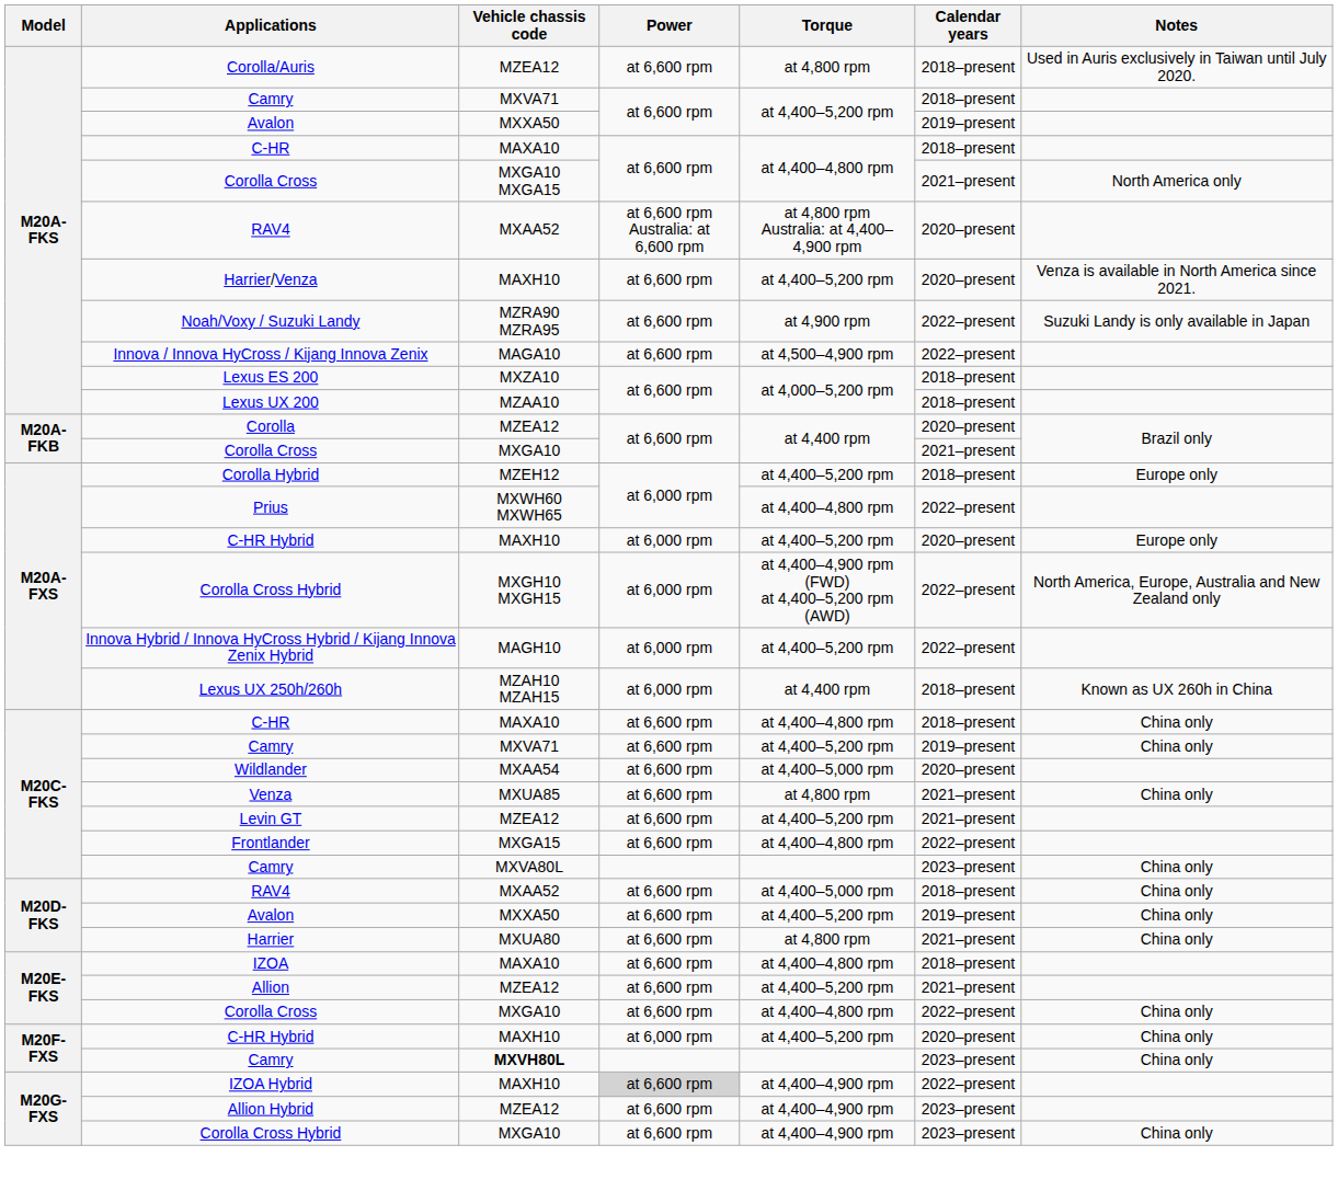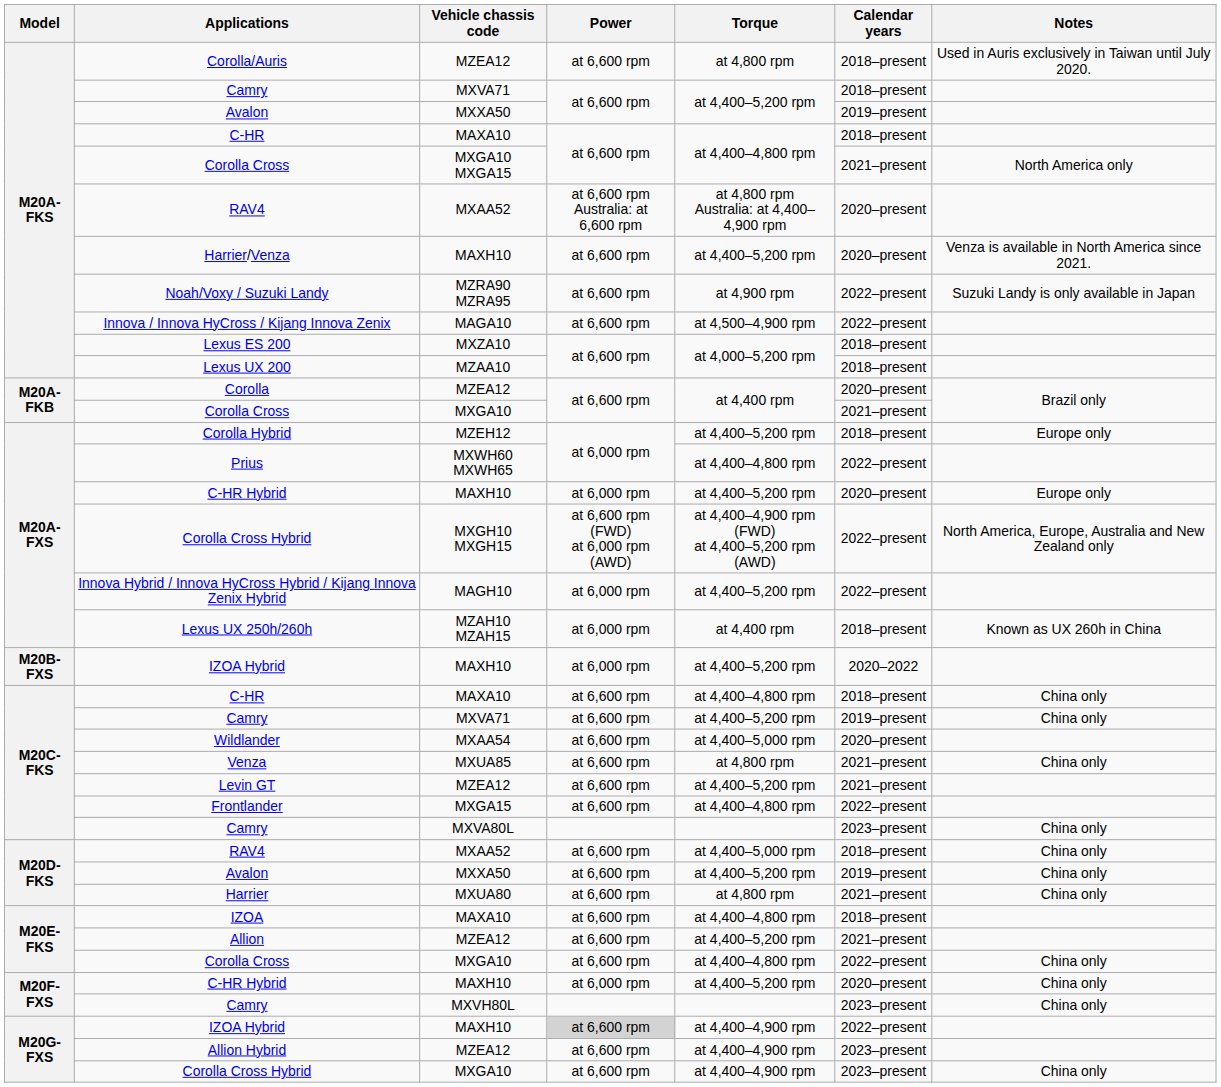 <table class="wikitable" style="text-align:center; font-size:90%;">
 <tr>
 <th>Model</th>
 <th>Applications</th>
 <th>Vehicle chassis code</th>
 <th>Power</th>
 <th>Torque</th>
 <th>Calendar years</th>
 <th>Notes</th>
 </tr>
 <tr>
 <th rowspan="11">M20A-FKS</th>
 <td><a href='#'>Corolla/Auris</a></td>
 <td>MZEA12</td>
 <td> at 6,600 rpm</td>
 <td> at 4,800 rpm</td>
 <td>2018–present</td>
 <td>Used in Auris exclusively in Taiwan until July 2020.</td>
 </tr>
 <tr>
 <td><a href='#'>Camry</a></td>
 <td>MXVA71</td>
 <td rowspan="2"> at 6,600 rpm</td>
 <td rowspan="2"> at 4,400–5,200 rpm</td>
 <td>2018–present</td>
 <td></td>
 </tr>
 <tr>
 <td><a href='#'>Avalon</a></td>
 <td>MXXA50</td>
 <td>2019–present</td>
 <td></td>
 </tr>
 <tr>
 <td><a href='#'>C-HR</a></td>
 <td>MAXA10</td>
 <td rowspan="2"> at 6,600 rpm</td>
 <td rowspan="2"> at 4,400–4,800 rpm</td>
 <td>2018–present</td>
 <td></td>
 </tr>
 <tr>
 <td><a href='#'>Corolla Cross</a></td>
 <td>MXGA10<br>MXGA15</td>
 <td>2021–present</td>
 <td>North America only</td>
 </tr>
 <tr>
 <td><a href='#'>RAV4</a></td>
 <td>MXAA52</td>
 <td> at 6,600 rpm<br>Australia:  at 6,600 rpm</td>
 <td> at 4,800 rpm<br>Australia:  at 4,400–4,900 rpm</td>
 <td>2020–present</td>
 <td></td>
 </tr>
 <tr>
 <td><a href='#'>Harrier</a>/<a href='#'>Venza</a></td>
 <td>MAXH10</td>
 <td> at 6,600 rpm</td>
 <td> at 4,400–5,200 rpm</td>
 <td>2020–present</td>
 <td>Venza is available in North America since 2021.</td>
 </tr>
 <tr>
 <td><a href='#'>Noah/Voxy / Suzuki Landy</a></td>
 <td>MZRA90<br>MZRA95</td>
 <td> at 6,600 rpm</td>
 <td> at 4,900 rpm</td>
 <td>2022–present</td>
 <td>Suzuki Landy is only available in Japan</td>
 </tr>
 <tr>
 <td><a href='#'>Innova / Innova HyCross / Kijang Innova Zenix</a></td>
 <td>MAGA10</td>
 <td> at 6,600 rpm</td>
 <td> at 4,500–4,900 rpm</td>
 <td>2022–present</td>
 <td></td>
 </tr>
 <tr>
 <td><a href='#'>Lexus ES 200</a></td>
 <td>MXZA10</td>
 <td rowspan="2"> at 6,600 rpm</td>
 <td rowspan="2"> at 4,000–5,200 rpm</td>
 <td>2018–present</td>
 <td></td>
 </tr>
 <tr>
 <td><a href='#'>Lexus UX 200</a></td>
 <td>MZAA10</td>
 <td>2018–present</td>
 <td></td>
 </tr>
 <tr>
 <th rowspan="2">M20A-FKB</th>
 <td><a href='#'>Corolla</a></td>
 <td>MZEA12</td>
 <td rowspan="2"> at 6,600 rpm</td>
 <td rowspan="2"> at 4,400 rpm</td>
 <td>2020–present</td>
 <td rowspan="2">Brazil only</td>
 </tr>
 <tr>
 <td><a href='#'>Corolla Cross</a></td>
 <td>MXGA10</td>
 <td>2021–present</td>
 </tr>
 <tr>
 <th rowspan="6">M20A-FXS</th>
 <td><a href='#'>Corolla Hybrid</a></td>
 <td>MZEH12</td>
 <td rowspan="2"> at 6,000 rpm</td>
 <td> at 4,400–5,200 rpm</td>
 <td>2018–present</td>
 <td>Europe only</td>
 </tr>
 <tr>
 <td><a href='#'>Prius</a></td>
 <td>MXWH60<br>MXWH65</td>
 <td> at 4,400–4,800 rpm</td>
 <td>2022–present</td>
 <td></td>
 </tr>
 <tr>
 <td><a href='#'>C-HR Hybrid</a></td>
 <td>MAXH10</td>
 <td> at 6,000 rpm</td>
 <td> at 4,400–5,200 rpm</td>
 <td>2020–present</td>
 <td>Europe only</td>
 </tr>
 <tr>
 <td><a href='#'>Corolla Cross Hybrid</a></td>
 <td>MXGH10<br>MXGH15</td>
-<td> at 6,000 rpm</td>
+<td> at 6,600 rpm (FWD)<br> at 6,000 rpm (AWD)</td>
 <td> at 4,400–4,900 rpm (FWD)<br> at 4,400–5,200 rpm (AWD)</td>
 <td>2022–present</td>
 <td>North America, Europe, Australia and New Zealand only</td>
 </tr>
 <tr>
 <td><a href='#'>Innova Hybrid / Innova HyCross Hybrid / Kijang Innova Zenix Hybrid</a></td>
 <td>MAGH10</td>
 <td> at 6,000 rpm</td>
 <td> at 4,400–5,200 rpm</td>
 <td>2022–present</td>
 <td></td>
 </tr>
 <tr>
 <td><a href='#'>Lexus UX 250h/260h</a></td>
 <td>MZAH10<br>MZAH15</td>
 <td> at 6,000 rpm</td>
 <td> at 4,400 rpm</td>
 <td>2018–present</td>
 <td>Known as UX 260h in China</td>
+</tr>
+<tr>
+<th>M20B-FXS</th>
+<td><a href='#'>IZOA Hybrid</a></td>
+<td>MAXH10</td>
+<td> at 6,000 rpm</td>
+<td> at 4,400–5,200 rpm</td>
+<td>2020–2022</td>
+<td></td>
 </tr>
 <tr>
 <th rowspan="7">M20C-FKS</th>
 <td><a href='#'>C-HR</a></td>
 <td>MAXA10</td>
 <td> at 6,600 rpm</td>
 <td> at 4,400–4,800 rpm</td>
 <td>2018–present</td>
 <td>China only</td>
 </tr>
 <tr>
 <td><a href='#'>Camry</a></td>
 <td>MXVA71</td>
 <td> at 6,600 rpm</td>
 <td> at 4,400–5,200 rpm</td>
 <td>2019–present</td>
 <td>China only</td>
 </tr>
 <tr>
 <td><a href='#'>Wildlander</a></td>
 <td>MXAA54</td>
 <td> at 6,600 rpm</td>
 <td> at 4,400–5,000 rpm</td>
 <td>2020–present</td>
 <td></td>
 </tr>
 <tr>
 <td><a href='#'>Venza</a></td>
 <td>MXUA85</td>
 <td> at 6,600 rpm</td>
 <td> at 4,800 rpm</td>
 <td>2021–present</td>
 <td>China only</td>
 </tr>
 <tr>
 <td><a href='#'>Levin GT</a></td>
 <td>MZEA12</td>
 <td> at 6,600 rpm</td>
 <td> at 4,400–5,200 rpm</td>
 <td>2021–present</td>
 <td></td>
 </tr>
 <tr>
 <td><a href='#'>Frontlander</a></td>
 <td>MXGA15</td>
 <td> at 6,600 rpm</td>
 <td> at 4,400–4,800 rpm</td>
 <td>2022–present</td>
 <td></td>
 </tr>
 <tr>
 <td><a href='#'>Camry</a></td>
 <td>MXVA80L</td>
 <td></td>
 <td></td>
 <td>2023–present</td>
 <td>China only</td>
 </tr>
 <tr>
 <th rowspan="3">M20D-FKS</th>
 <td><a href='#'>RAV4</a></td>
 <td>MXAA52</td>
 <td> at 6,600 rpm</td>
 <td> at 4,400–5,000 rpm</td>
 <td>2018–present</td>
 <td>China only</td>
 </tr>
 <tr>
 <td><a href='#'>Avalon</a></td>
 <td>MXXA50</td>
 <td> at 6,600 rpm</td>
 <td> at 4,400–5,200 rpm</td>
 <td>2019–present</td>
 <td>China only</td>
 </tr>
 <tr>
 <td><a href='#'>Harrier</a></td>
 <td>MXUA80</td>
 <td> at 6,600 rpm</td>
 <td> at 4,800 rpm</td>
 <td>2021–present</td>
 <td>China only</td>
 </tr>
 <tr>
 <th rowspan="3">M20E-FKS</th>
 <td><a href='#'>IZOA</a></td>
 <td>MAXA10</td>
 <td> at 6,600 rpm</td>
 <td> at 4,400–4,800 rpm</td>
 <td>2018–present</td>
 <td></td>
 </tr>
 <tr>
 <td><a href='#'>Allion</a></td>
 <td>MZEA12</td>
 <td> at 6,600 rpm</td>
 <td> at 4,400–5,200 rpm</td>
 <td>2021–present</td>
 <td></td>
 </tr>
 <tr>
 <td><a href='#'>Corolla Cross</a></td>
 <td>MXGA10</td>
 <td> at 6,600 rpm</td>
 <td> at 4,400–4,800 rpm</td>
 <td>2022–present</td>
 <td>China only</td>
 </tr>
 <tr>
 <th rowspan="2">M20F-FXS</th>
 <td><a href='#'>C-HR Hybrid</a></td>
 <td>MAXH10</td>
 <td> at 6,000 rpm</td>
 <td> at 4,400–5,200 rpm</td>
 <td>2020–present</td>
 <td>China only</td>
 </tr>
 <tr>
 <td><a href='#'>Camry</a></td>
-<td><strong>MXVH80L</strong></td>
+<td>MXVH80L</td>
 <td></td>
 <td></td>
 <td>2023–present</td>
 <td>China only</td>
 </tr>
 <tr>
 <th rowspan="3">M20G-FXS</th>
 <td><a href='#'>IZOA Hybrid</a></td>
 <td>MAXH10</td>
 <td style="background: lightgrey;"> at 6,600 rpm</td>
 <td> at 4,400–4,900 rpm</td>
 <td>2022–present</td>
 <td></td>
 </tr>
 <tr>
 <td><a href='#'>Allion Hybrid</a></td>
 <td>MZEA12</td>
 <td> at 6,600 rpm</td>
 <td> at 4,400–4,900 rpm</td>
 <td>2023–present</td>
 <td></td>
 </tr>
 <tr>
 <td><a href='#'>Corolla Cross Hybrid</a></td>
 <td>MXGA10</td>
 <td> at 6,600 rpm</td>
 <td> at 4,400–4,900 rpm</td>
 <td>2023–present</td>
 <td>China only</td>
 </tr>
 </table>
